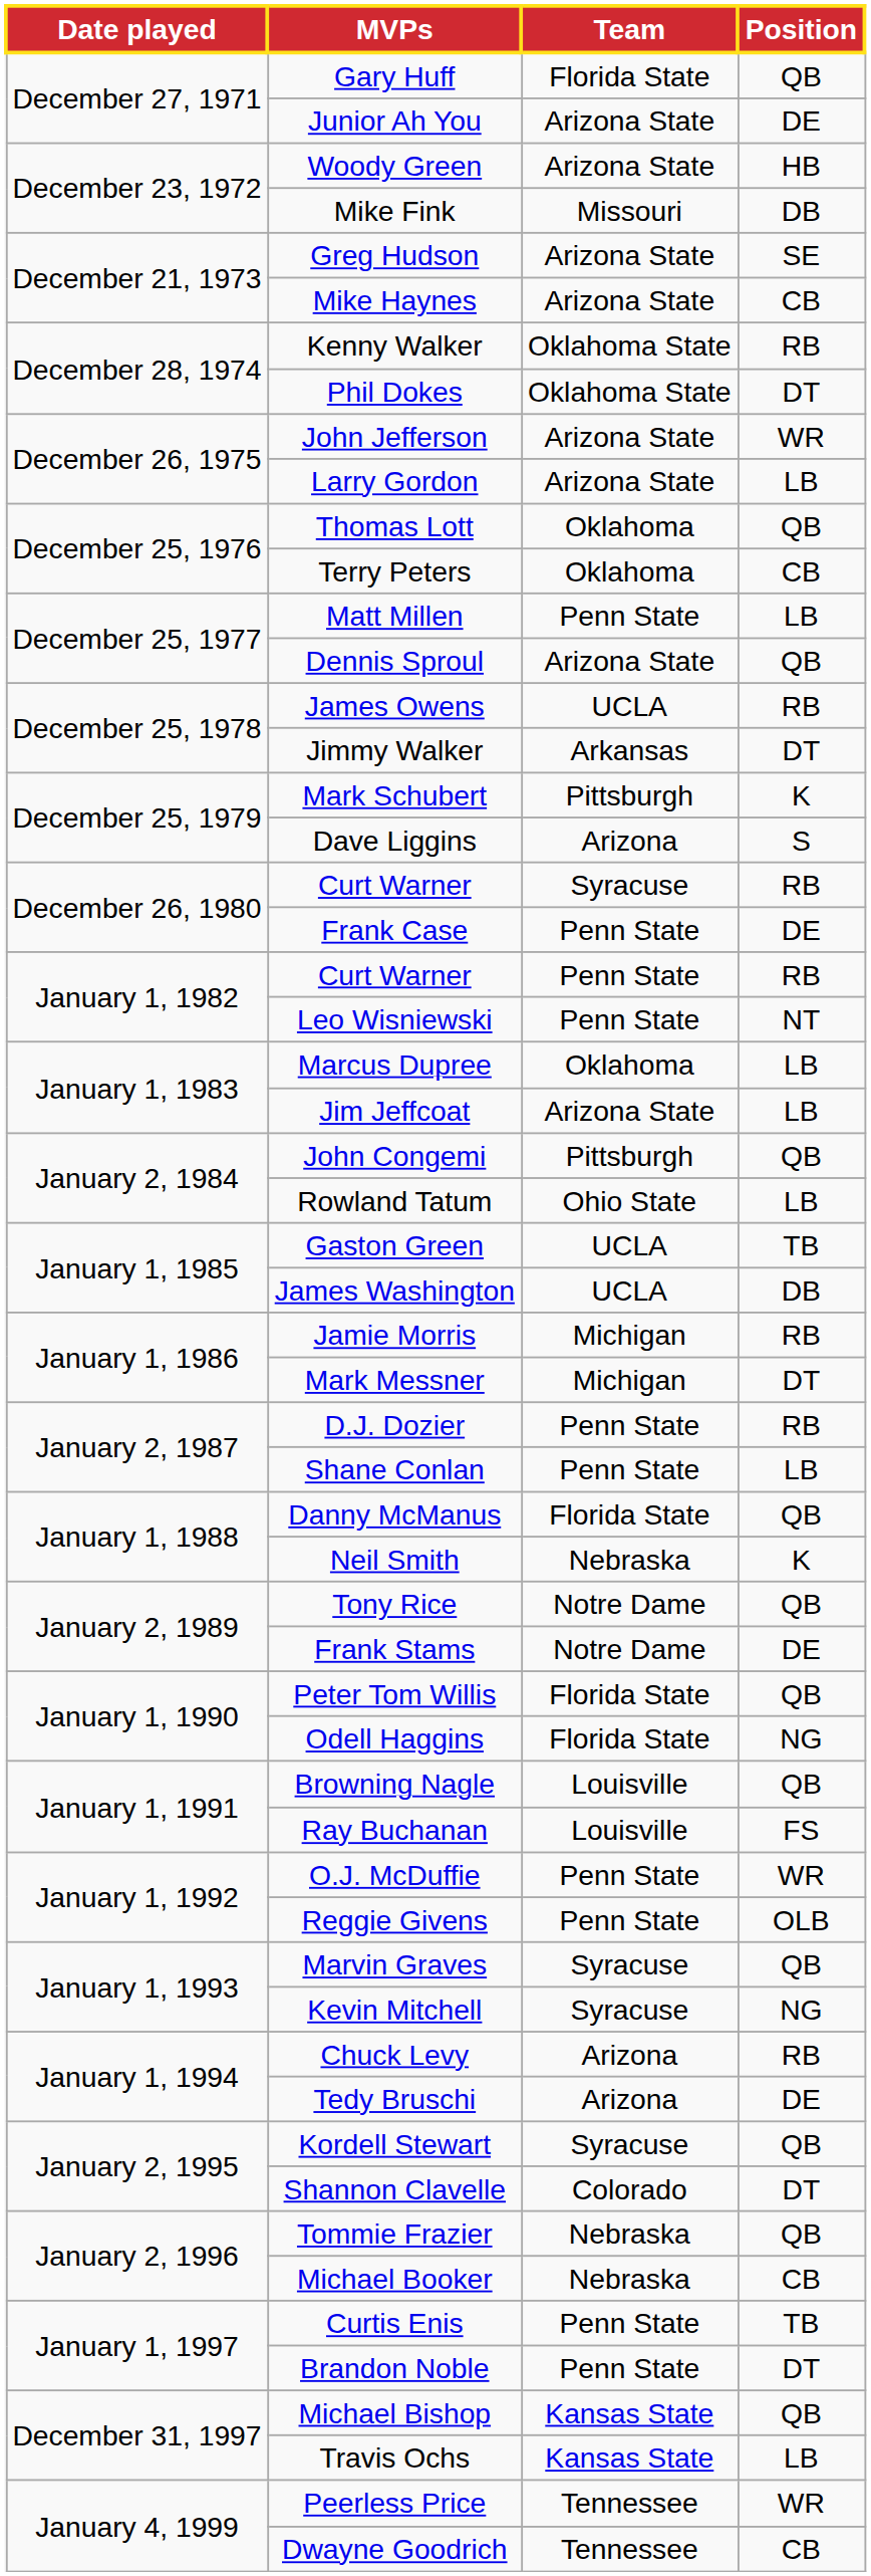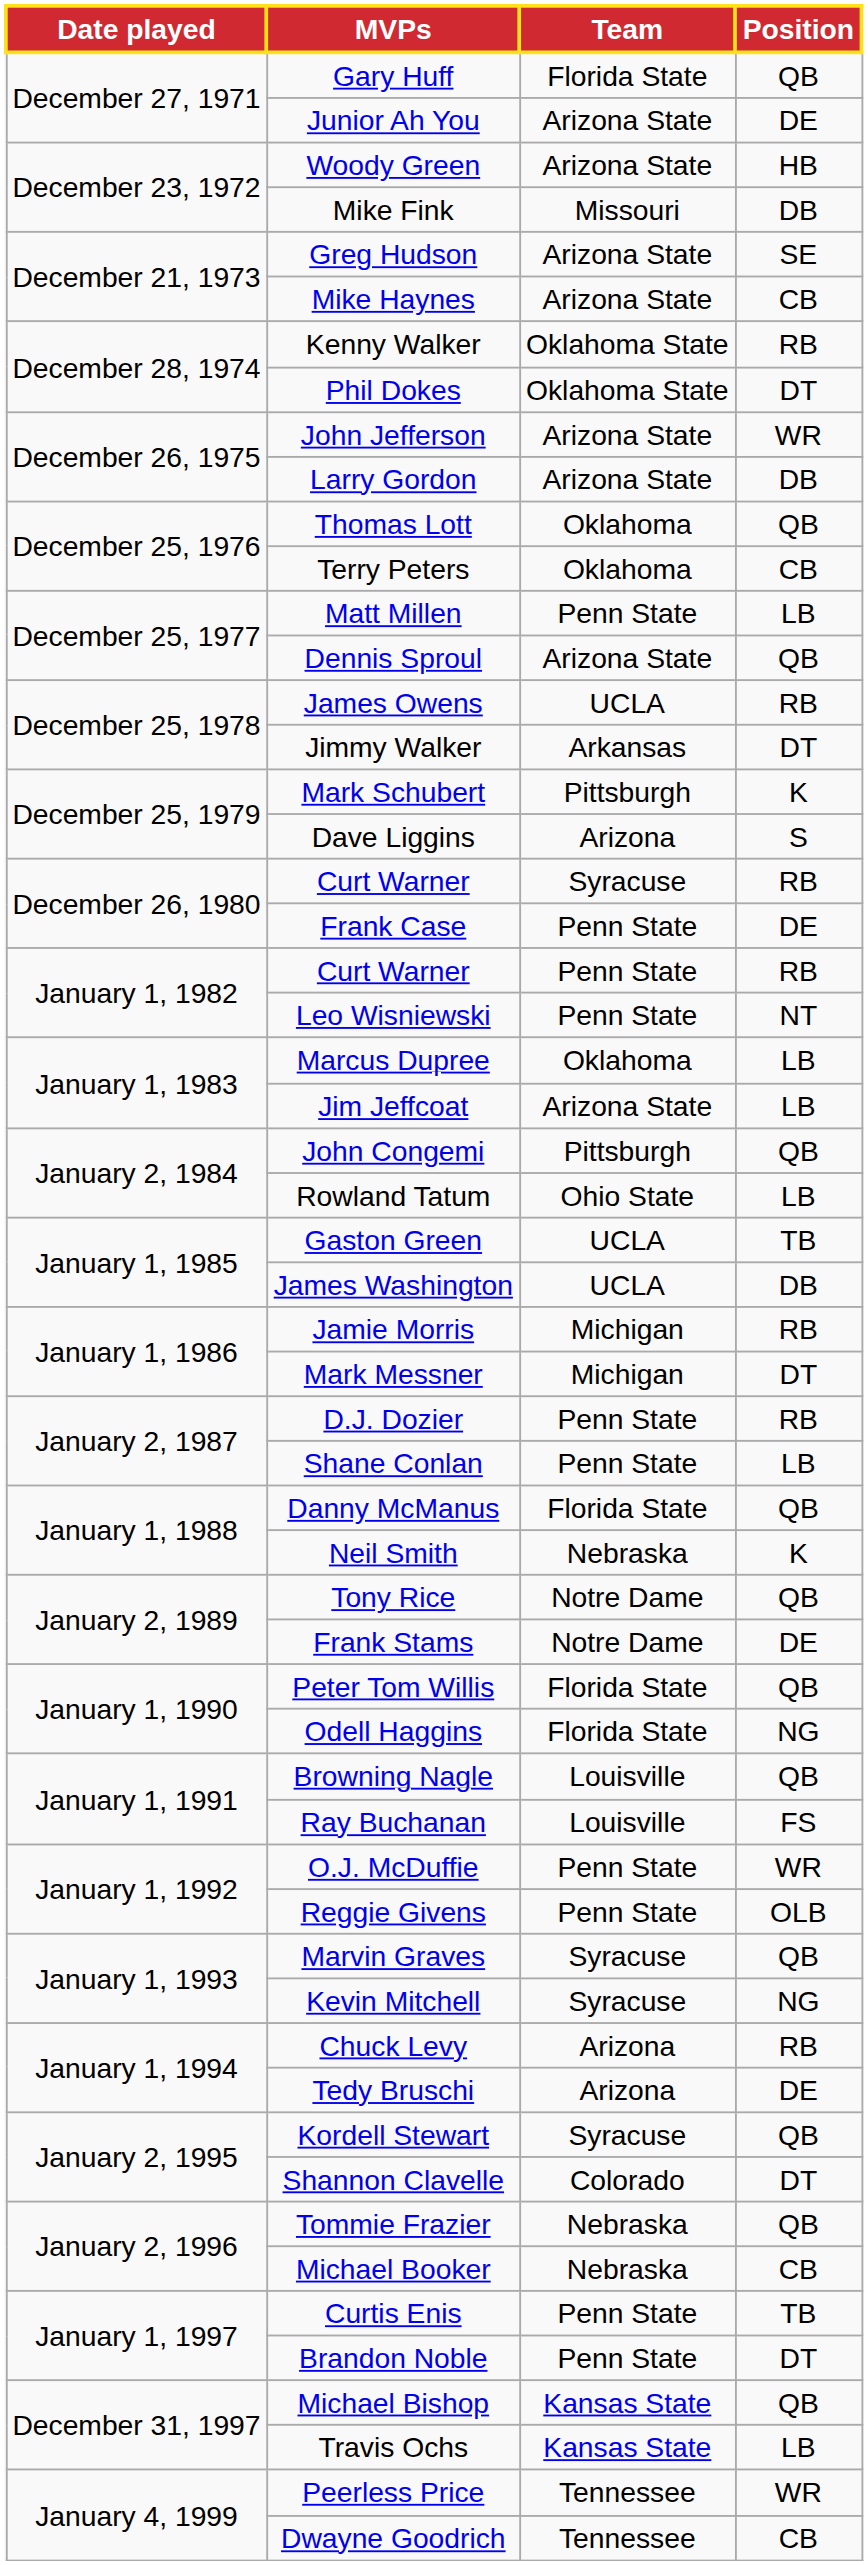 <table class="wikitable" style="text-align:center; font-size: 95%;">
 <tr>
 <th style="background:#D02931; color:#FFFFFF; border:2px solid #FFE11A;">Date played</th>
 <th style="background:#D02931; color:#FFFFFF; border:2px solid #FFE11A;">MVPs</th>
 <th style="background:#D02931; color:#FFFFFF; border:2px solid #FFE11A;">Team</th>
 <th style="background:#D02931; color:#FFFFFF; border:2px solid #FFE11A;">Position</th>
 </tr>
 <tr>
 <td rowspan = "2">December 27, 1971</td>
 <td><a href='#'>Gary Huff</a></td>
 <td>Florida State</td>
 <td>QB</td>
 </tr>
 <tr>
 <td><a href='#'>Junior Ah You</a></td>
 <td>Arizona State</td>
 <td>DE</td>
 </tr>
 <tr>
 <td rowspan = "2">December 23, 1972</td>
 <td><a href='#'>Woody Green</a></td>
 <td>Arizona State</td>
 <td>HB</td>
 </tr>
 <tr>
 <td>Mike Fink</td>
 <td>Missouri</td>
 <td>DB</td>
 </tr>
 <tr>
 <td rowspan = "2">December 21, 1973</td>
 <td><a href='#'>Greg Hudson</a></td>
 <td>Arizona State</td>
 <td>SE</td>
 </tr>
 <tr>
 <td><a href='#'>Mike Haynes</a></td>
 <td>Arizona State</td>
 <td>CB</td>
 </tr>
 <tr>
 <td rowspan = "2">December 28, 1974</td>
 <td>Kenny Walker</td>
 <td>Oklahoma State</td>
 <td>RB</td>
 </tr>
 <tr>
 <td><a href='#'>Phil Dokes</a></td>
 <td>Oklahoma State</td>
 <td>DT</td>
 </tr>
 <tr>
 <td rowspan = "2">December 26, 1975</td>
 <td><a href='#'>John Jefferson</a></td>
 <td>Arizona State</td>
 <td>WR</td>
 </tr>
 <tr>
 <td><a href='#'>Larry Gordon</a></td>
 <td>Arizona State</td>
-<td>LB</td>
+<td>DB</td>
 </tr>
 <tr>
 <td rowspan = "2">December 25, 1976</td>
 <td><a href='#'>Thomas Lott</a></td>
 <td>Oklahoma</td>
 <td>QB</td>
 </tr>
 <tr>
 <td>Terry Peters</td>
 <td>Oklahoma</td>
 <td>CB</td>
 </tr>
 <tr>
 <td rowspan = "2">December 25, 1977</td>
 <td><a href='#'>Matt Millen</a></td>
 <td>Penn State</td>
 <td>LB</td>
 </tr>
 <tr>
 <td><a href='#'>Dennis Sproul</a></td>
 <td>Arizona State</td>
 <td>QB</td>
 </tr>
 <tr>
 <td rowspan = "2">December 25, 1978</td>
 <td><a href='#'>James Owens</a></td>
 <td>UCLA</td>
 <td>RB</td>
 </tr>
 <tr>
 <td>Jimmy Walker</td>
 <td>Arkansas</td>
 <td>DT</td>
 </tr>
 <tr>
 <td rowspan = "2">December 25, 1979</td>
 <td><a href='#'>Mark Schubert</a></td>
 <td>Pittsburgh</td>
 <td>K</td>
 </tr>
 <tr>
 <td>Dave Liggins</td>
 <td>Arizona</td>
 <td>S</td>
 </tr>
 <tr>
 <td rowspan = "2">December 26, 1980</td>
 <td><a href='#'>Curt Warner</a></td>
 <td>Syracuse</td>
 <td>RB</td>
 </tr>
 <tr>
 <td><a href='#'>Frank Case</a></td>
 <td>Penn State</td>
 <td>DE</td>
 </tr>
 <tr>
 <td rowspan = "2">January 1, 1982</td>
 <td><a href='#'>Curt Warner</a></td>
 <td>Penn State</td>
 <td>RB</td>
 </tr>
 <tr>
 <td><a href='#'>Leo Wisniewski</a></td>
 <td>Penn State</td>
 <td>NT</td>
 </tr>
 <tr>
 <td rowspan = "2">January 1, 1983</td>
 <td><a href='#'>Marcus Dupree</a></td>
 <td>Oklahoma</td>
 <td>LB</td>
 </tr>
 <tr>
 <td><a href='#'>Jim Jeffcoat</a></td>
 <td>Arizona State</td>
 <td>LB</td>
 </tr>
 <tr>
 <td rowspan = "2">January 2, 1984</td>
 <td><a href='#'>John Congemi</a></td>
 <td>Pittsburgh</td>
 <td>QB</td>
 </tr>
 <tr>
 <td>Rowland Tatum</td>
 <td>Ohio State</td>
 <td>LB</td>
 </tr>
 <tr>
 <td rowspan = "2">January 1, 1985</td>
 <td><a href='#'>Gaston Green</a></td>
 <td>UCLA</td>
 <td>TB</td>
 </tr>
 <tr>
 <td><a href='#'>James Washington</a></td>
 <td>UCLA</td>
 <td>DB</td>
 </tr>
 <tr>
 <td rowspan = "2">January 1, 1986</td>
 <td><a href='#'>Jamie Morris</a></td>
 <td>Michigan</td>
 <td>RB</td>
 </tr>
 <tr>
 <td><a href='#'>Mark Messner</a></td>
 <td>Michigan</td>
 <td>DT</td>
 </tr>
 <tr>
 <td rowspan = "2">January 2, 1987</td>
 <td><a href='#'>D.J. Dozier</a></td>
 <td>Penn State</td>
 <td>RB</td>
 </tr>
 <tr>
 <td><a href='#'>Shane Conlan</a></td>
 <td>Penn State</td>
 <td>LB</td>
 </tr>
 <tr>
 <td rowspan = "2">January 1, 1988</td>
 <td><a href='#'>Danny McManus</a></td>
 <td>Florida State</td>
 <td>QB</td>
 </tr>
 <tr>
 <td><a href='#'>Neil Smith</a></td>
 <td>Nebraska</td>
 <td>K</td>
 </tr>
 <tr>
 <td rowspan = "2">January 2, 1989</td>
 <td><a href='#'>Tony Rice</a></td>
 <td>Notre Dame</td>
 <td>QB</td>
 </tr>
 <tr>
 <td><a href='#'>Frank Stams</a></td>
 <td>Notre Dame</td>
 <td>DE</td>
 </tr>
 <tr>
 <td rowspan = "2">January 1, 1990</td>
 <td><a href='#'>Peter Tom Willis</a></td>
 <td>Florida State</td>
 <td>QB</td>
 </tr>
 <tr>
 <td><a href='#'>Odell Haggins</a></td>
 <td>Florida State</td>
 <td>NG</td>
 </tr>
 <tr>
 <td rowspan = "2">January 1, 1991</td>
 <td><a href='#'>Browning Nagle</a></td>
 <td>Louisville</td>
 <td>QB</td>
 </tr>
 <tr>
 <td><a href='#'>Ray Buchanan</a></td>
 <td>Louisville</td>
 <td>FS</td>
 </tr>
 <tr>
 <td rowspan = "2">January 1, 1992</td>
 <td><a href='#'>O.J. McDuffie</a></td>
 <td>Penn State</td>
 <td>WR</td>
 </tr>
 <tr>
 <td><a href='#'>Reggie Givens</a></td>
 <td>Penn State</td>
 <td>OLB</td>
 </tr>
 <tr>
 <td rowspan = "2">January 1, 1993</td>
 <td><a href='#'>Marvin Graves</a></td>
 <td>Syracuse</td>
 <td>QB</td>
 </tr>
 <tr>
 <td><a href='#'>Kevin Mitchell</a></td>
 <td>Syracuse</td>
 <td>NG</td>
 </tr>
 <tr>
 <td rowspan = "2">January 1, 1994</td>
 <td><a href='#'>Chuck Levy</a></td>
 <td>Arizona</td>
 <td>RB</td>
 </tr>
 <tr>
 <td><a href='#'>Tedy Bruschi</a></td>
 <td>Arizona</td>
 <td>DE</td>
 </tr>
 <tr>
 <td rowspan = "2">January 2, 1995</td>
 <td><a href='#'>Kordell Stewart</a></td>
 <td>Syracuse</td>
 <td>QB</td>
 </tr>
 <tr>
 <td><a href='#'>Shannon Clavelle</a></td>
 <td>Colorado</td>
 <td>DT</td>
 </tr>
 <tr>
 <td rowspan = "2">January 2, 1996</td>
 <td><a href='#'>Tommie Frazier</a></td>
 <td>Nebraska</td>
 <td>QB</td>
 </tr>
 <tr>
 <td><a href='#'>Michael Booker</a></td>
 <td>Nebraska</td>
 <td>CB</td>
 </tr>
 <tr>
 <td rowspan = "2">January 1, 1997</td>
 <td><a href='#'>Curtis Enis</a></td>
 <td>Penn State</td>
 <td>TB</td>
 </tr>
 <tr>
 <td><a href='#'>Brandon Noble</a></td>
 <td>Penn State</td>
 <td>DT</td>
 </tr>
 <tr>
 <td rowspan = "2">December 31, 1997</td>
 <td><a href='#'>Michael Bishop</a></td>
 <td><a href='#'>Kansas State</a></td>
 <td>QB</td>
 </tr>
 <tr>
 <td>Travis Ochs</td>
 <td><a href='#'>Kansas State</a></td>
 <td>LB</td>
 </tr>
 <tr>
 <td rowspan = "2">January 4, 1999</td>
 <td><a href='#'>Peerless Price</a></td>
 <td>Tennessee</td>
 <td>WR</td>
 </tr>
 <tr>
 <td><a href='#'>Dwayne Goodrich</a></td>
 <td>Tennessee</td>
 <td>CB</td>
 </tr>
 </table>
